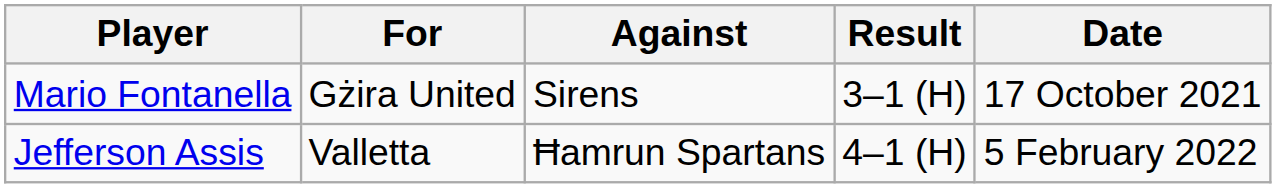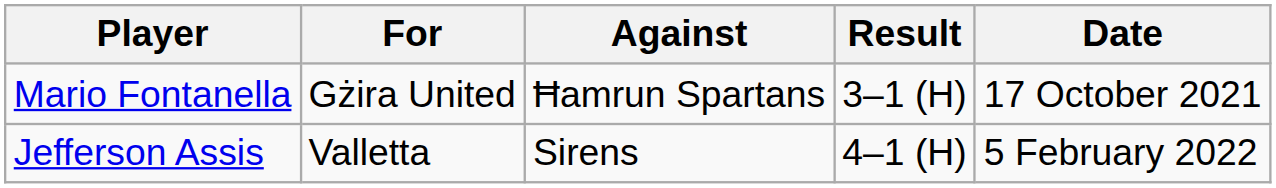 <table class="wikitable">
 <tr>
 <th>Player</th>
 <th>For</th>
 <th>Against</th>
 <th>Result</th>
 <th>Date</th>
 </tr>
 <tr>
 <td> <a href='#'>Mario Fontanella</a></td>
 <td>Gżira United</td>
-<td>Sirens</td>
+<td>Ħamrun Spartans</td>
 <td>3–1 (H)</td>
 <td>17 October 2021</td>
 </tr>
 <tr>
 <td> <a href='#'>Jefferson Assis</a></td>
 <td>Valletta</td>
-<td>Ħamrun Spartans</td>
+<td>Sirens</td>
 <td>4–1 (H)</td>
 <td>5 February 2022</td>
 </tr>
 </table>
